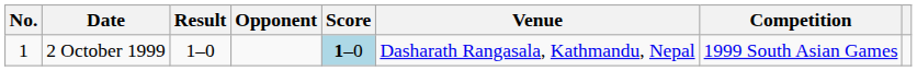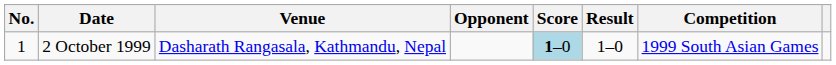 <table class="wikitable plainrowheaders sortable">
 <tr>
 <th scope="col">No.</th>
 <th scope="col">Date</th>
-<th scope="col">Result</th>
+<th scope="col">Venue</th>
 <th scope="col">Opponent</th>
 <th scope="col">Score</th>
-<th scope="col">Venue</th>
+<th scope="col">Result</th>
 <th scope="col">Competition</th>
 <th scope="col" class="unsortable"></th>
 </tr>
 <tr>
 <td align="center">1</td>
 <td>2 October 1999</td>
-<td align="center">1–0</td>
+<td><a href='#'>Dasharath Rangasala</a>, <a href='#'>Kathmandu</a>, <a href='#'>Nepal</a></td>
 <td></td>
 <td align="center" style="background: lightblue;"><strong>1</strong>–0</td>
-<td><a href='#'>Dasharath Rangasala</a>, <a href='#'>Kathmandu</a>, <a href='#'>Nepal</a></td>
+<td align="center">1–0</td>
 <td><a href='#'>1999 South Asian Games</a></td>
 <td></td>
 </tr>
 </table>
